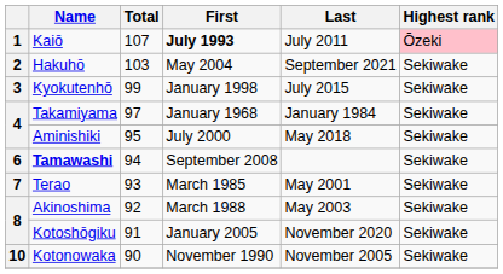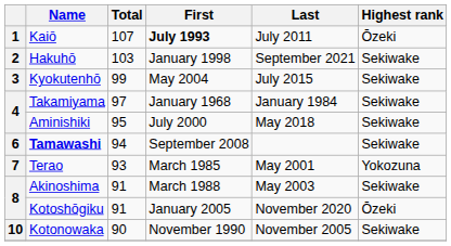 <table class="wikitable">
 <tr>
 <th></th>
 <th><a href='#'>Name</a></th>
 <th>Total</th>
 <th>First</th>
 <th>Last</th>
 <th>Highest rank</th>
 </tr>
 <tr>
 <th>1</th>
 <td><a href='#'>Kaiō</a></td>
 <td>107</td>
 <td><strong>July 1993</strong></td>
 <td>July 2011</td>
-<td style="background: pink;">Ōzeki</td>
+<td>Ōzeki</td>
 </tr>
 <tr>
 <th>2</th>
 <td><a href='#'>Hakuhō</a></td>
 <td>103</td>
-<td>May 2004</td>
+<td>January 1998</td>
 <td>September 2021</td>
 <td>Sekiwake</td>
 </tr>
 <tr>
 <th>3</th>
 <td><a href='#'>Kyokutenhō</a></td>
 <td>99</td>
-<td>January 1998</td>
+<td>May 2004</td>
 <td>July 2015</td>
 <td>Sekiwake</td>
 </tr>
 <tr>
 <th rowspan=2>4</th>
 <td><a href='#'>Takamiyama</a></td>
 <td>97</td>
 <td>January 1968</td>
 <td>January 1984</td>
 <td>Sekiwake</td>
 </tr>
 <tr>
 <td><a href='#'>Aminishiki</a></td>
 <td>95</td>
 <td>July 2000</td>
 <td>May 2018</td>
 <td>Sekiwake</td>
 </tr>
 <tr>
 <th>6</th>
 <td><strong><a href='#'>Tamawashi</a></strong></td>
 <td>94</td>
 <td>September 2008</td>
 <td></td>
 <td>Sekiwake</td>
 </tr>
 <tr>
 <th>7</th>
 <td><a href='#'>Terao</a></td>
 <td>93</td>
 <td>March 1985</td>
 <td>May 2001</td>
-<td>Sekiwake</td>
+<td>Yokozuna</td>
 </tr>
 <tr>
 <th rowspan=2>8</th>
 <td><a href='#'>Akinoshima</a></td>
-<td>92</td>
+<td>91</td>
 <td>March 1988</td>
 <td>May 2003</td>
 <td>Sekiwake</td>
 </tr>
 <tr>
 <td><a href='#'>Kotoshōgiku</a></td>
 <td>91</td>
 <td>January 2005</td>
 <td>November 2020</td>
-<td>Sekiwake</td>
+<td>Ōzeki</td>
 </tr>
 <tr>
 <th>10</th>
 <td><a href='#'>Kotonowaka</a></td>
 <td>90</td>
 <td>November 1990</td>
 <td>November 2005</td>
 <td>Sekiwake</td>
 </tr>
 <tr>
 </tr>
 </table>
